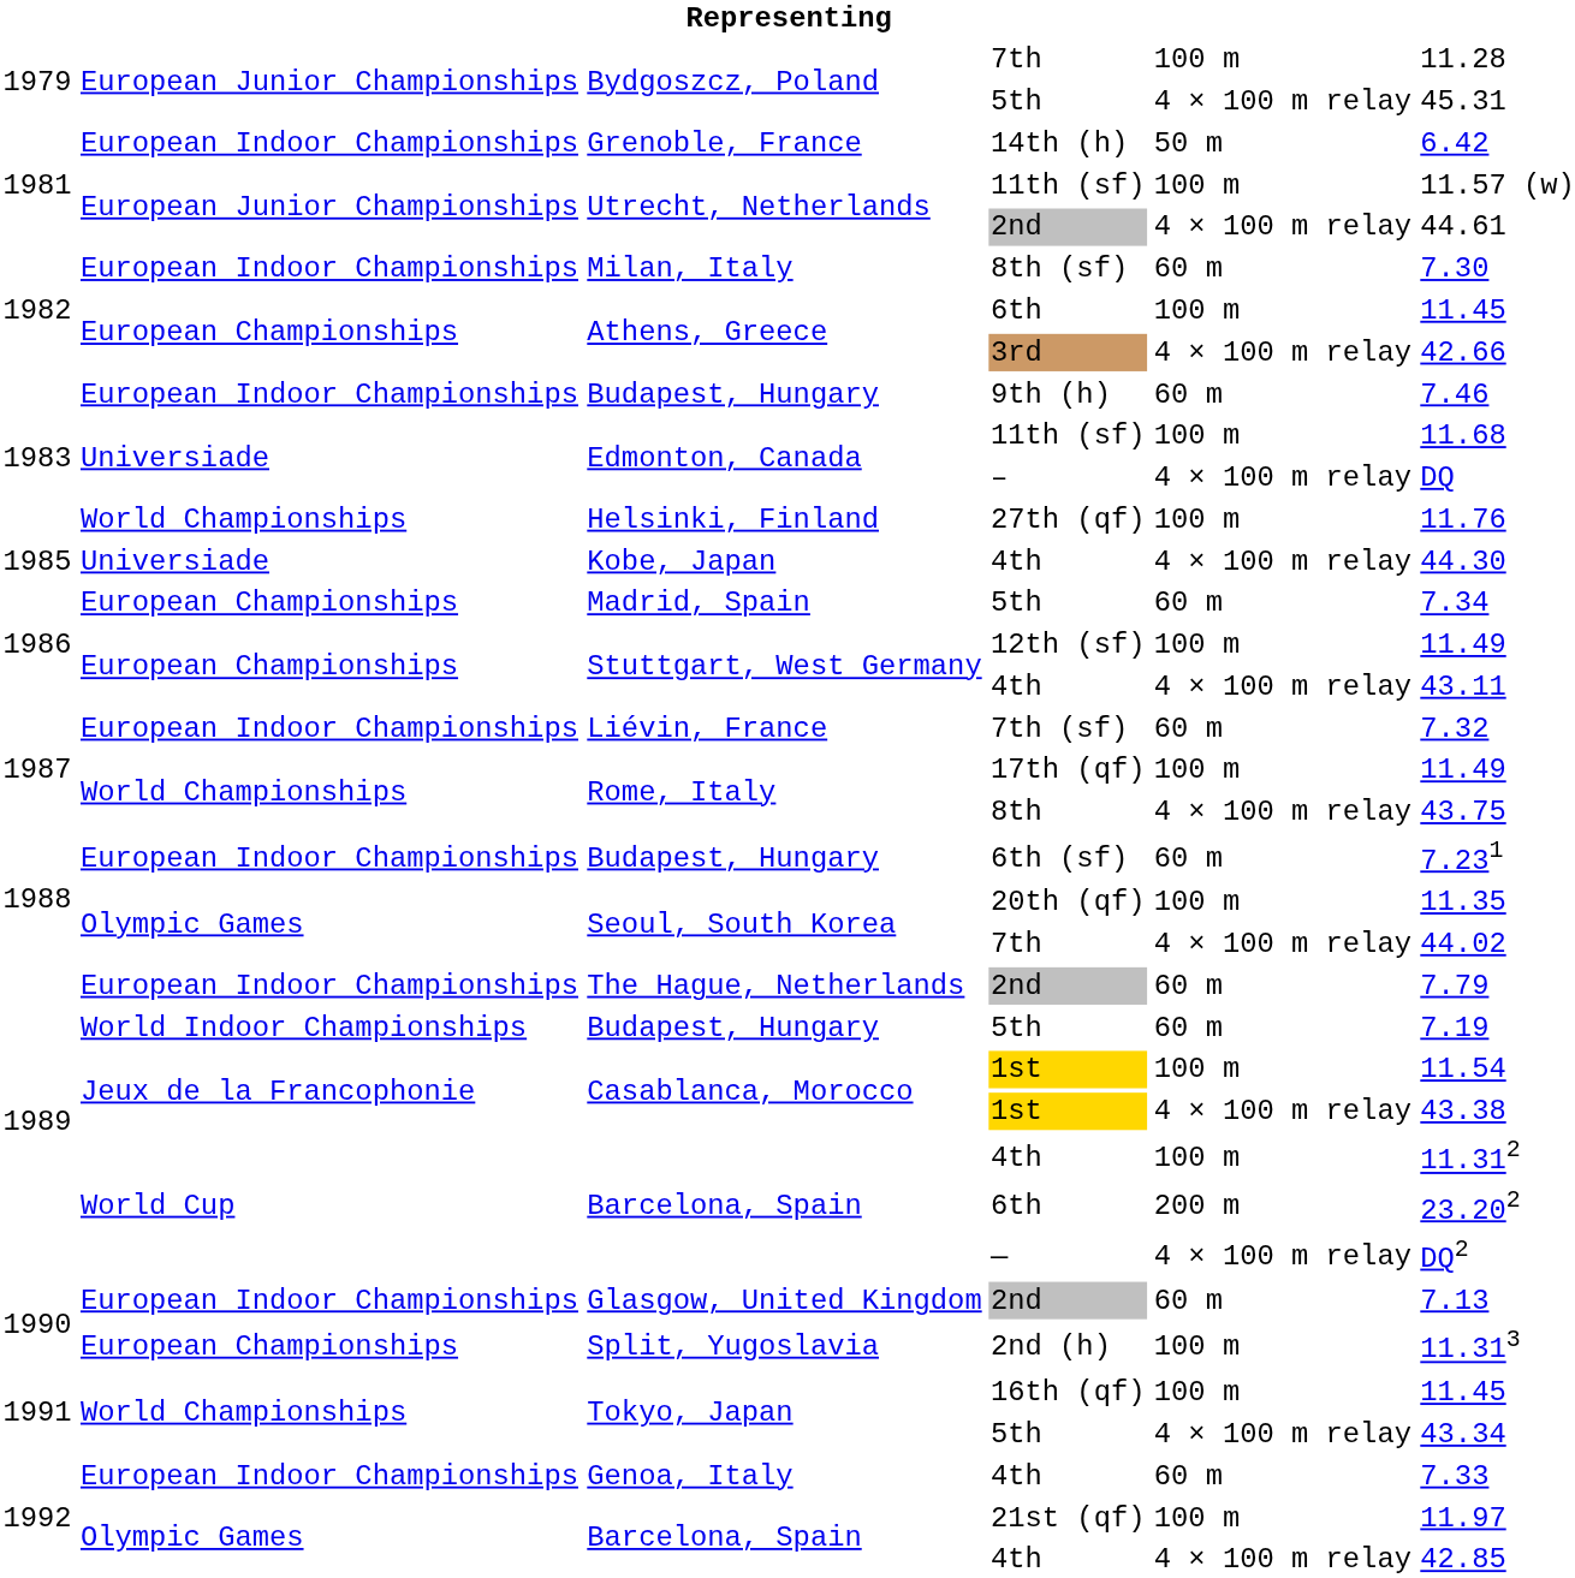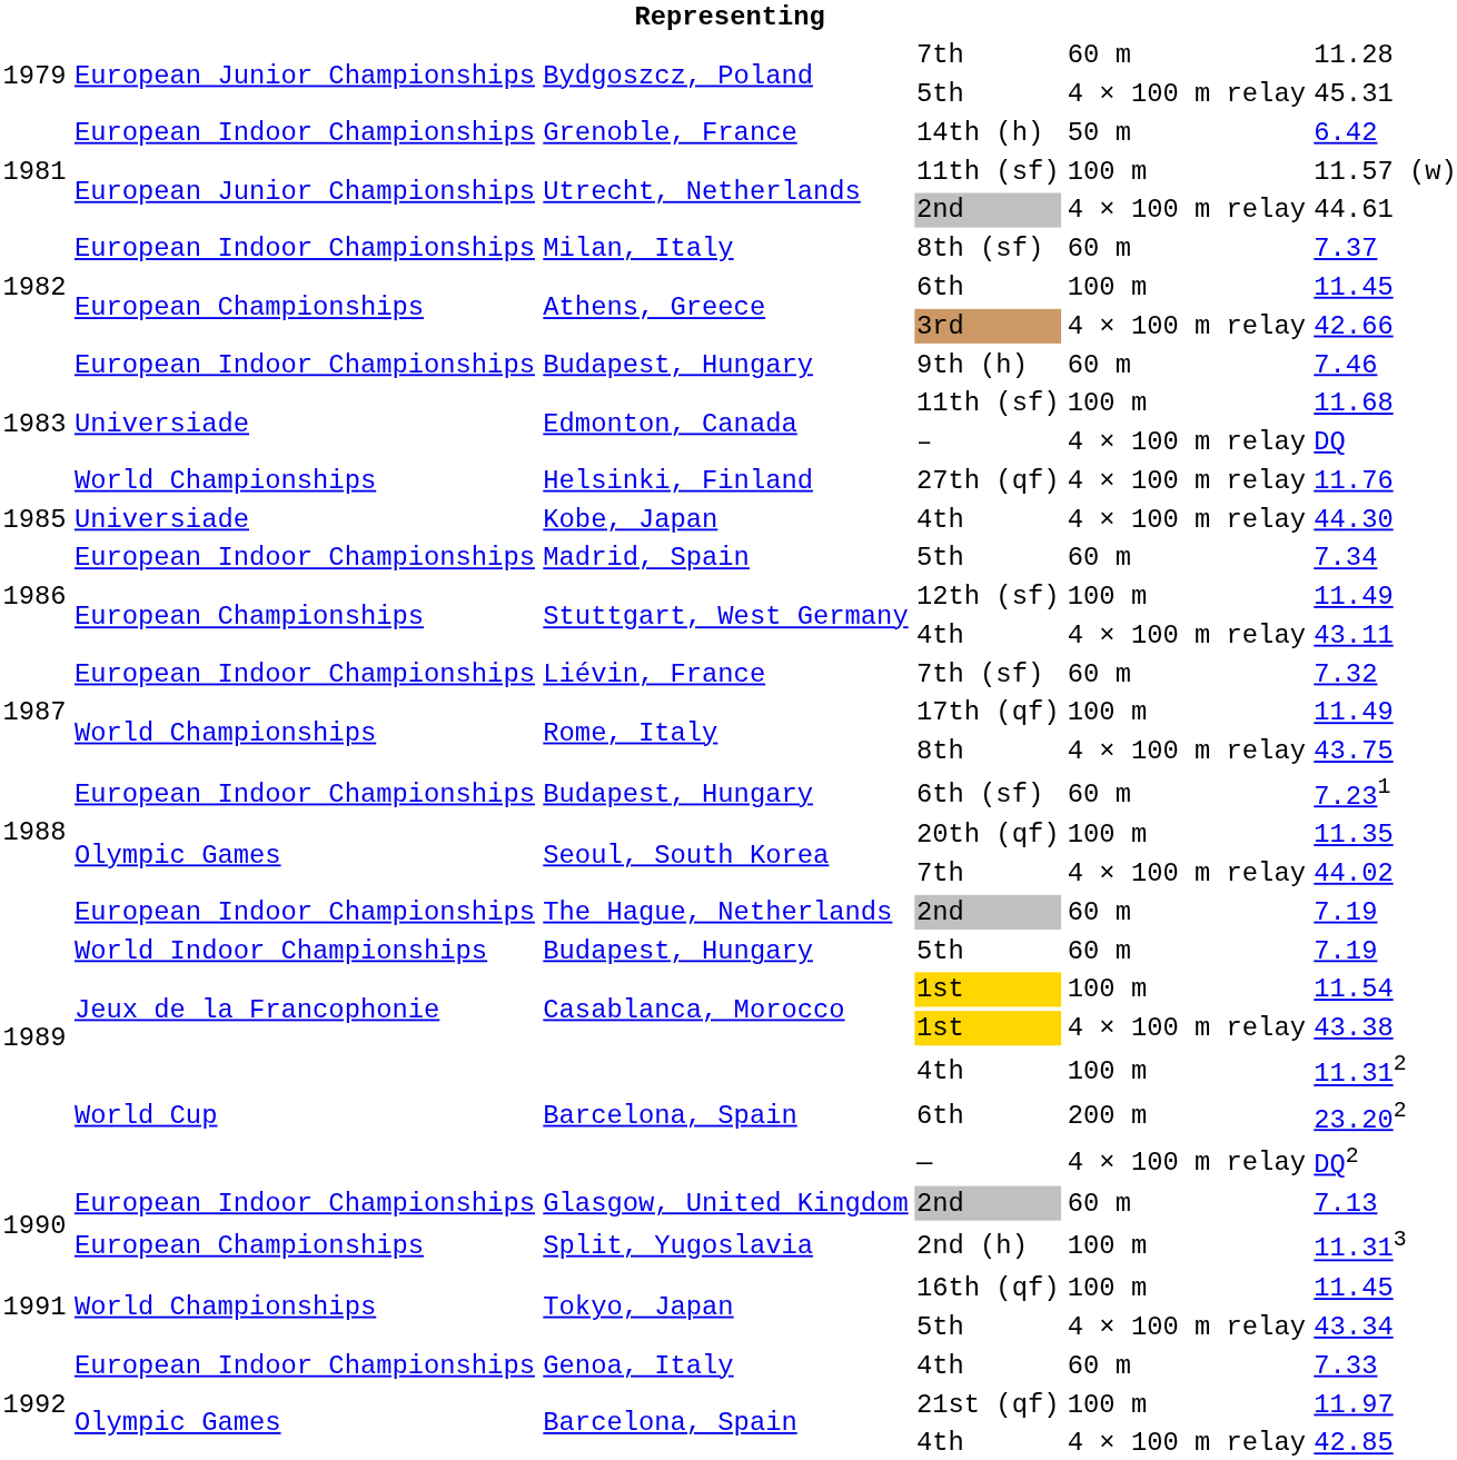 <table>
 <tr>
 <th colspan="6">Representing </th>
 </tr>
 <tr>
 <td rowspan=2>1979</td>
 <td rowspan=2><a href='#'>European Junior Championships</a></td>
 <td rowspan=2><a href='#'>Bydgoszcz, Poland</a></td>
 <td>7th</td>
-<td>100 m</td>
+<td>60 m</td>
 <td>11.28</td>
 </tr>
 <tr>
 <td>5th</td>
 <td>4 × 100 m relay</td>
 <td>45.31</td>
 </tr>
 <tr>
 <td rowspan=3>1981</td>
 <td><a href='#'>European Indoor Championships</a></td>
 <td><a href='#'>Grenoble, France</a></td>
 <td>14th (h)</td>
 <td>50 m</td>
 <td><a href='#'>6.42</a></td>
 </tr>
 <tr>
 <td rowspan=2><a href='#'>European Junior Championships</a></td>
 <td rowspan=2><a href='#'>Utrecht, Netherlands</a></td>
 <td>11th (sf)</td>
 <td>100 m</td>
 <td>11.57 (w)</td>
 </tr>
 <tr>
 <td bgcolor=silver>2nd</td>
 <td>4 × 100 m relay</td>
 <td>44.61</td>
 </tr>
 <tr>
 <td rowspan=3>1982</td>
 <td><a href='#'>European Indoor Championships</a></td>
 <td><a href='#'>Milan, Italy</a></td>
 <td>8th (sf)</td>
 <td>60 m</td>
-<td><a href='#'>7.30</a></td>
+<td><a href='#'>7.37</a></td>
 </tr>
 <tr>
 <td rowspan=2><a href='#'>European Championships</a></td>
 <td rowspan=2><a href='#'>Athens, Greece</a></td>
 <td>6th</td>
 <td>100 m</td>
 <td><a href='#'>11.45</a></td>
 </tr>
 <tr>
 <td bgcolor="cc9966">3rd</td>
 <td>4 × 100 m relay</td>
 <td><a href='#'>42.66</a></td>
 </tr>
 <tr>
 <td rowspan=4>1983</td>
 <td><a href='#'>European Indoor Championships</a></td>
 <td><a href='#'>Budapest, Hungary</a></td>
 <td>9th (h)</td>
 <td>60 m</td>
 <td><a href='#'>7.46</a></td>
 </tr>
 <tr>
 <td rowspan=2><a href='#'>Universiade</a></td>
 <td rowspan=2><a href='#'>Edmonton, Canada</a></td>
 <td>11th (sf)</td>
 <td>100 m</td>
 <td><a href='#'>11.68</a></td>
 </tr>
 <tr>
 <td>–</td>
 <td>4 × 100 m relay</td>
 <td><a href='#'>DQ</a></td>
 </tr>
 <tr>
 <td><a href='#'>World Championships</a></td>
 <td><a href='#'>Helsinki, Finland</a></td>
 <td>27th (qf)</td>
-<td>100 m</td>
+<td>4 × 100 m relay</td>
 <td><a href='#'>11.76</a></td>
 </tr>
 <tr>
 <td>1985</td>
 <td><a href='#'>Universiade</a></td>
 <td><a href='#'>Kobe, Japan</a></td>
 <td>4th</td>
 <td>4 × 100 m relay</td>
 <td><a href='#'>44.30</a></td>
 </tr>
 <tr>
 <td rowspan=3>1986</td>
-<td><a href='#'>European Championships</a></td>
+<td><a href='#'>European Indoor Championships</a></td>
 <td><a href='#'>Madrid, Spain</a></td>
 <td>5th</td>
 <td>60 m</td>
 <td><a href='#'>7.34</a></td>
 </tr>
 <tr>
 <td rowspan=2><a href='#'>European Championships</a></td>
 <td rowspan=2><a href='#'>Stuttgart, West Germany</a></td>
 <td>12th (sf)</td>
 <td>100 m</td>
 <td><a href='#'>11.49</a></td>
 </tr>
 <tr>
 <td>4th</td>
 <td>4 × 100 m relay</td>
 <td><a href='#'>43.11</a></td>
 </tr>
 <tr>
 <td rowspan=3>1987</td>
 <td><a href='#'>European Indoor Championships</a></td>
 <td><a href='#'>Liévin, France</a></td>
 <td>7th (sf)</td>
 <td>60 m</td>
 <td><a href='#'>7.32</a></td>
 </tr>
 <tr>
 <td rowspan=2><a href='#'>World Championships</a></td>
 <td rowspan=2><a href='#'>Rome, Italy</a></td>
 <td>17th (qf)</td>
 <td>100 m</td>
 <td><a href='#'>11.49</a></td>
 </tr>
 <tr>
 <td>8th</td>
 <td>4 × 100 m relay</td>
 <td><a href='#'>43.75</a></td>
 </tr>
 <tr>
 <td rowspan=3>1988</td>
 <td><a href='#'>European Indoor Championships</a></td>
 <td><a href='#'>Budapest, Hungary</a></td>
 <td>6th (sf)</td>
 <td>60 m</td>
 <td><a href='#'>7.23</a><sup>1</sup></td>
 </tr>
 <tr>
 <td rowspan=2><a href='#'>Olympic Games</a></td>
 <td rowspan=2><a href='#'>Seoul, South Korea</a></td>
 <td>20th (qf)</td>
 <td>100 m</td>
 <td><a href='#'>11.35</a></td>
 </tr>
 <tr>
 <td>7th</td>
 <td>4 × 100 m relay</td>
 <td><a href='#'>44.02</a></td>
 </tr>
 <tr>
 <td rowspan=7>1989</td>
 <td><a href='#'>European Indoor Championships</a></td>
 <td><a href='#'>The Hague, Netherlands</a></td>
 <td bgcolor="silver">2nd</td>
 <td>60 m</td>
-<td><a href='#'>7.79</a></td>
+<td><a href='#'>7.19</a></td>
 </tr>
 <tr>
 <td><a href='#'>World Indoor Championships</a></td>
 <td><a href='#'>Budapest, Hungary</a></td>
 <td>5th</td>
 <td>60 m</td>
 <td><a href='#'>7.19</a></td>
 </tr>
 <tr>
 <td rowspan=2><a href='#'>Jeux de la Francophonie</a></td>
 <td rowspan=2><a href='#'>Casablanca, Morocco</a></td>
 <td bgcolor="gold">1st</td>
 <td>100 m</td>
 <td><a href='#'>11.54</a></td>
 </tr>
 <tr>
 <td bgcolor="gold">1st</td>
 <td>4 × 100 m relay</td>
 <td><a href='#'>43.38</a></td>
 </tr>
 <tr>
 <td rowspan=3><a href='#'>World Cup</a></td>
 <td rowspan=3><a href='#'>Barcelona, Spain</a></td>
 <td>4th</td>
 <td>100 m</td>
 <td><a href='#'>11.31</a><sup>2</sup></td>
 </tr>
 <tr>
 <td>6th</td>
 <td>200 m</td>
 <td><a href='#'>23.20</a><sup>2</sup></td>
 </tr>
 <tr>
 <td>—</td>
 <td>4 × 100 m relay</td>
 <td><a href='#'>DQ</a><sup>2</sup></td>
 </tr>
 <tr>
 <td rowspan=2>1990</td>
 <td><a href='#'>European Indoor Championships</a></td>
 <td><a href='#'>Glasgow, United Kingdom</a></td>
 <td bgcolor="silver">2nd</td>
 <td>60 m</td>
 <td><a href='#'>7.13</a></td>
 </tr>
 <tr>
 <td><a href='#'>European Championships</a></td>
 <td><a href='#'>Split, Yugoslavia</a></td>
 <td>2nd (h)</td>
 <td>100 m</td>
 <td><a href='#'>11.31</a><sup>3</sup></td>
 </tr>
 <tr>
 <td rowspan=2>1991</td>
 <td rowspan=2><a href='#'>World Championships</a></td>
 <td rowspan=2><a href='#'>Tokyo, Japan</a></td>
 <td>16th (qf)</td>
 <td>100 m</td>
 <td><a href='#'>11.45</a></td>
 </tr>
 <tr>
 <td>5th</td>
 <td>4 × 100 m relay</td>
 <td><a href='#'>43.34</a></td>
 </tr>
 <tr>
 <td rowspan=3>1992</td>
 <td><a href='#'>European Indoor Championships</a></td>
 <td><a href='#'>Genoa, Italy</a></td>
 <td>4th</td>
 <td>60 m</td>
 <td><a href='#'>7.33</a></td>
 </tr>
 <tr>
 <td rowspan=2><a href='#'>Olympic Games</a></td>
 <td rowspan=2><a href='#'>Barcelona, Spain</a></td>
 <td>21st (qf)</td>
 <td>100 m</td>
 <td><a href='#'>11.97</a></td>
 </tr>
 <tr>
 <td>4th</td>
 <td>4 × 100 m relay</td>
 <td><a href='#'>42.85</a></td>
 </tr>
 </table>
